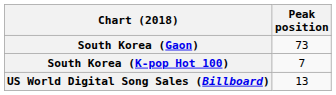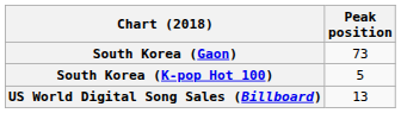 <table class="wikitable plainrowheaders sortable" style="text-align:center;">
 <tr>
 <th scope="col">Chart (2018)</th>
 <th scope="col">Peak<br>position</th>
 </tr>
 <tr>
 <th scope="row">South Korea (<a href='#'>Gaon</a>)</th>
 <td>73</td>
 </tr>
 <tr>
 <th scope="row">South Korea (<a href='#'>K-pop Hot 100</a>)</th>
-<td>7</td>
+<td>5</td>
 </tr>
 <tr>
 <th scope="row">US World Digital Song Sales (<a href='#'><em>Billboard</em></a>)</th>
 <td>13</td>
 </tr>
 </table>
